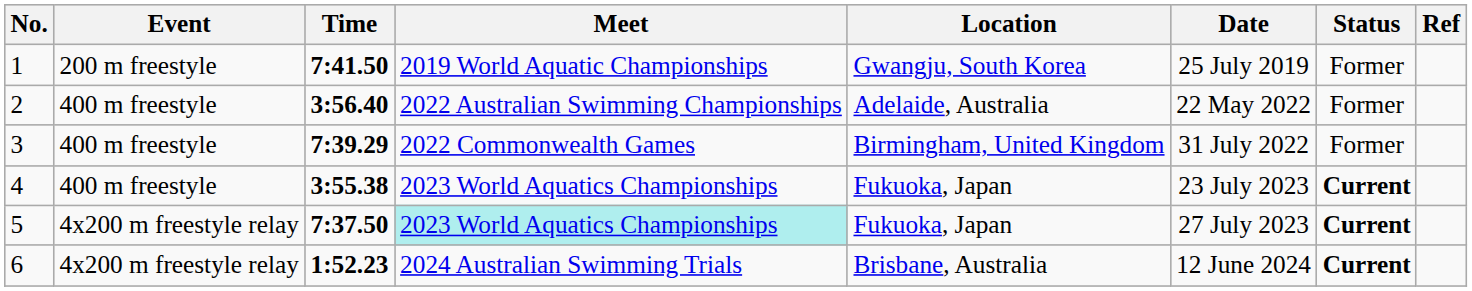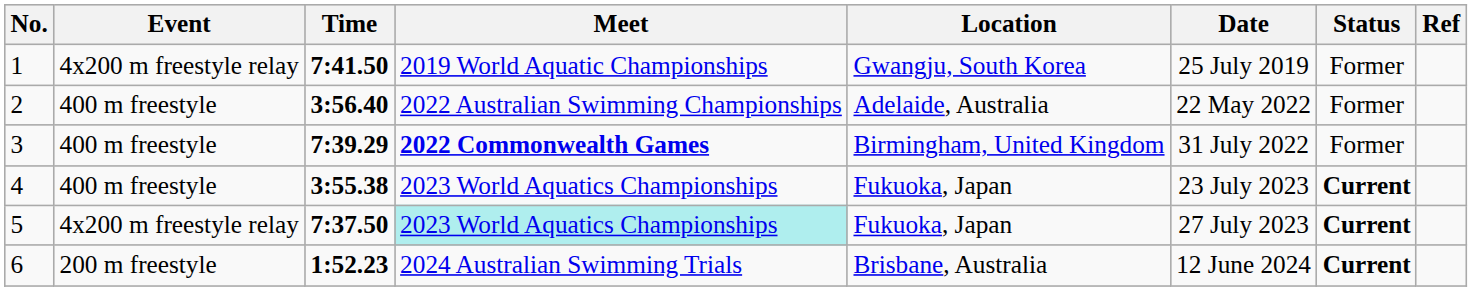 <table class="wikitable">
 <tr>
 <th>No.</th>
 <th>Event</th>
 <th>Time</th>
 <th>Meet</th>
 <th>Location</th>
 <th>Date</th>
 <th>Status</th>
 <th>Ref</th>
 </tr>
 <tr>
 <td>1</td>
-<td>200 m freestyle</td>
+<td>4x200 m freestyle relay</td>
 <td align="center"><strong>7:41.50</strong></td>
 <td><a href='#'>2019 World Aquatic Championships</a></td>
 <td><a href='#'>Gwangju, South Korea</a></td>
 <td align="center">25 July 2019</td>
 <td align="center">Former</td>
 <td align="center"></td>
 </tr>
 <tr>
 <td>2</td>
 <td>400 m freestyle</td>
 <td align="center"><strong>3:56.40</strong></td>
 <td><a href='#'>2022 Australian Swimming Championships</a></td>
 <td><a href='#'>Adelaide</a>, Australia</td>
 <td align="center">22 May 2022</td>
 <td align="center">Former</td>
 <td align="center"></td>
 </tr>
 <tr>
 <td>3</td>
 <td>400 m freestyle</td>
 <td align="center"><strong>7:39.29</strong></td>
-<td><a href='#'>2022 Commonwealth Games</a></td>
+<td><strong><a href='#'>2022 Commonwealth Games</a></strong></td>
 <td><a href='#'>Birmingham, United Kingdom</a></td>
 <td align="center">31 July 2022</td>
 <td align="center">Former</td>
 <td align="center"></td>
 </tr>
 <tr>
 <td>4</td>
 <td>400 m freestyle</td>
 <td align="center"><strong>3:55.38</strong></td>
 <td><a href='#'>2023 World Aquatics Championships</a></td>
 <td><a href='#'>Fukuoka</a>, Japan</td>
 <td align="center">23 July 2023</td>
 <td align="center"><strong>Current</strong></td>
 <td align="center"></td>
 </tr>
 <tr>
 <td>5</td>
 <td>4x200 m freestyle relay</td>
 <td align="center"><strong>7:37.50</strong></td>
 <td style="background: paleturquoise;"><a href='#'>2023 World Aquatics Championships</a></td>
 <td><a href='#'>Fukuoka</a>, Japan</td>
 <td align="center">27 July 2023</td>
 <td align="center"><strong>Current</strong></td>
 <td align="center"></td>
 </tr>
 <tr>
 <td>6</td>
-<td>4x200 m freestyle relay</td>
+<td>200 m freestyle</td>
 <td align="center"><strong>1:52.23</strong></td>
 <td><a href='#'>2024 Australian Swimming Trials</a></td>
 <td><a href='#'>Brisbane</a>, Australia</td>
 <td align="center">12 June 2024</td>
 <td align="center"><strong>Current</strong></td>
 <td align="center"></td>
 </tr>
 </table>
